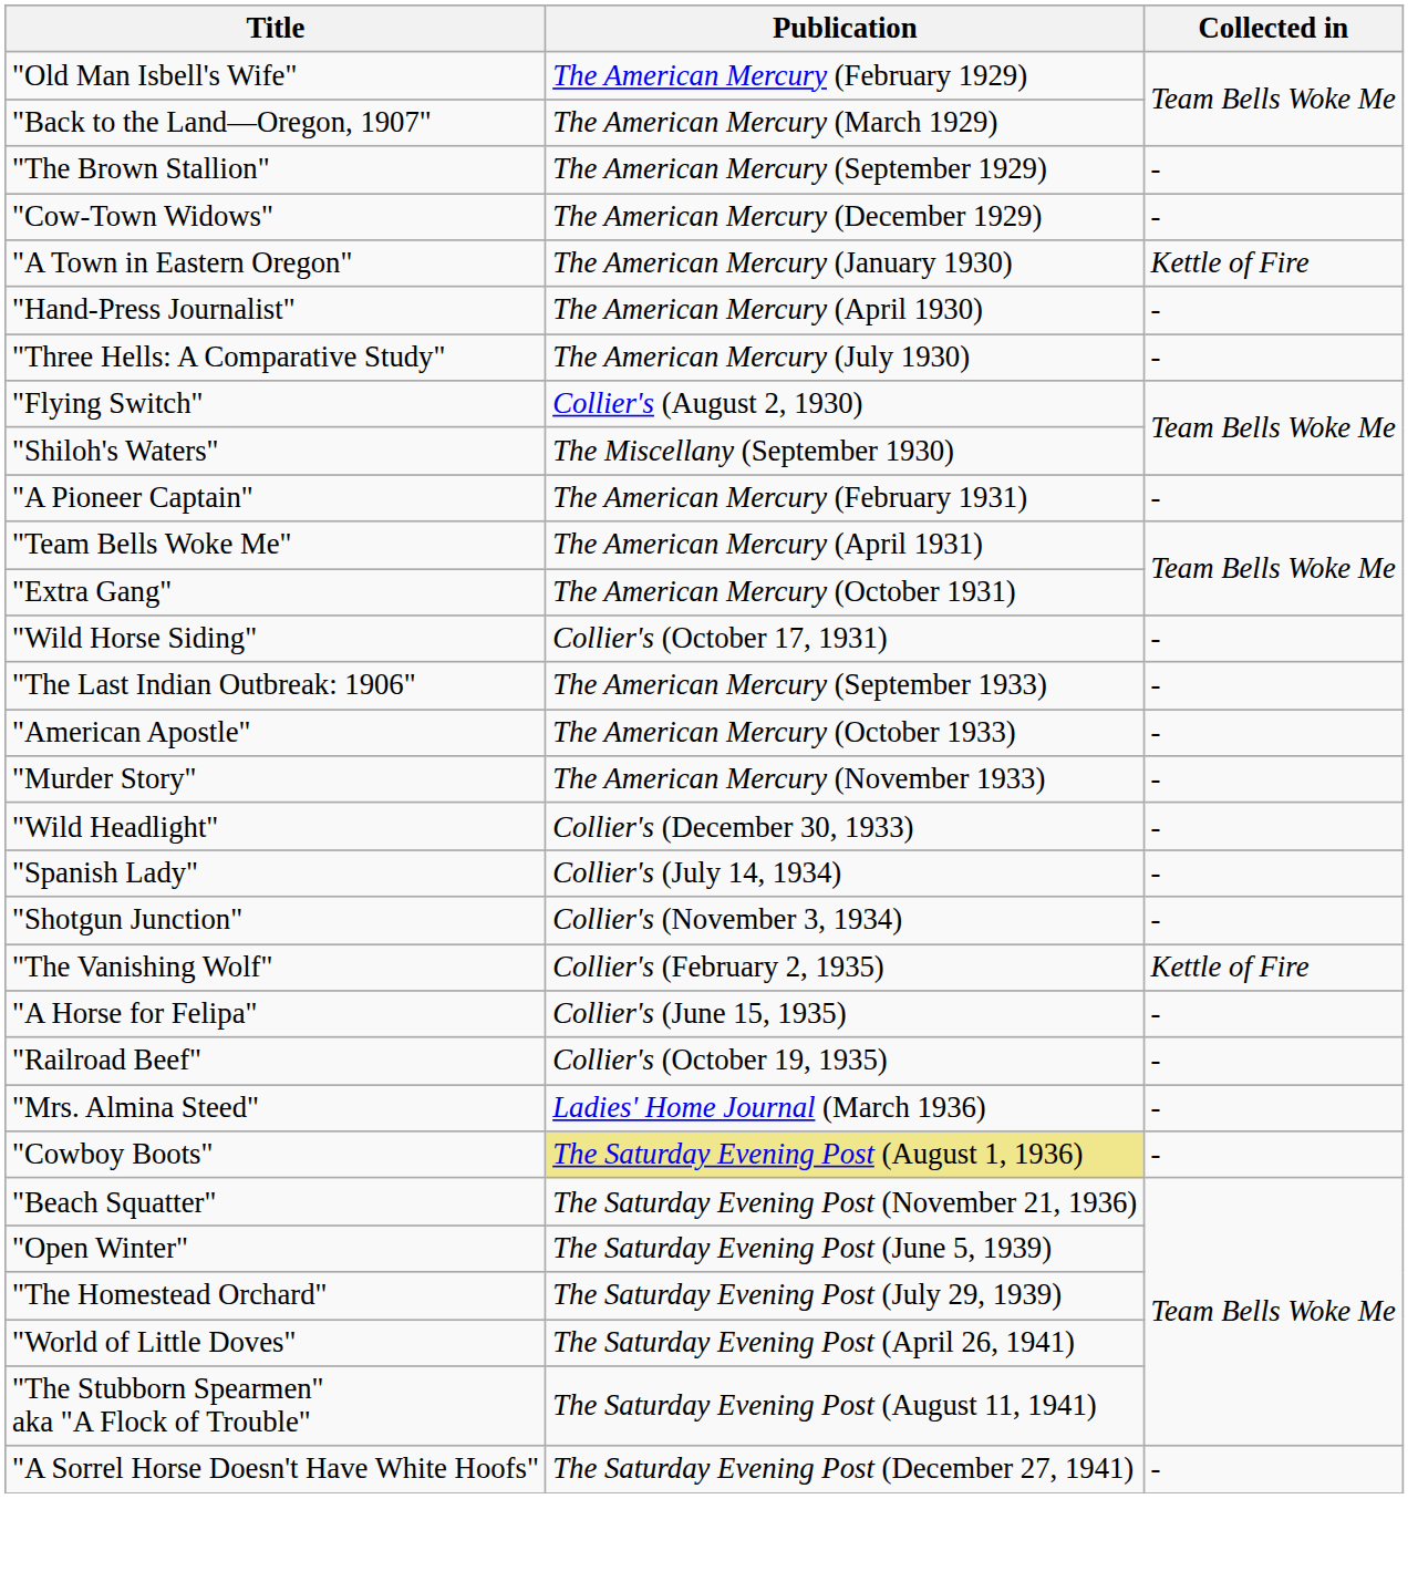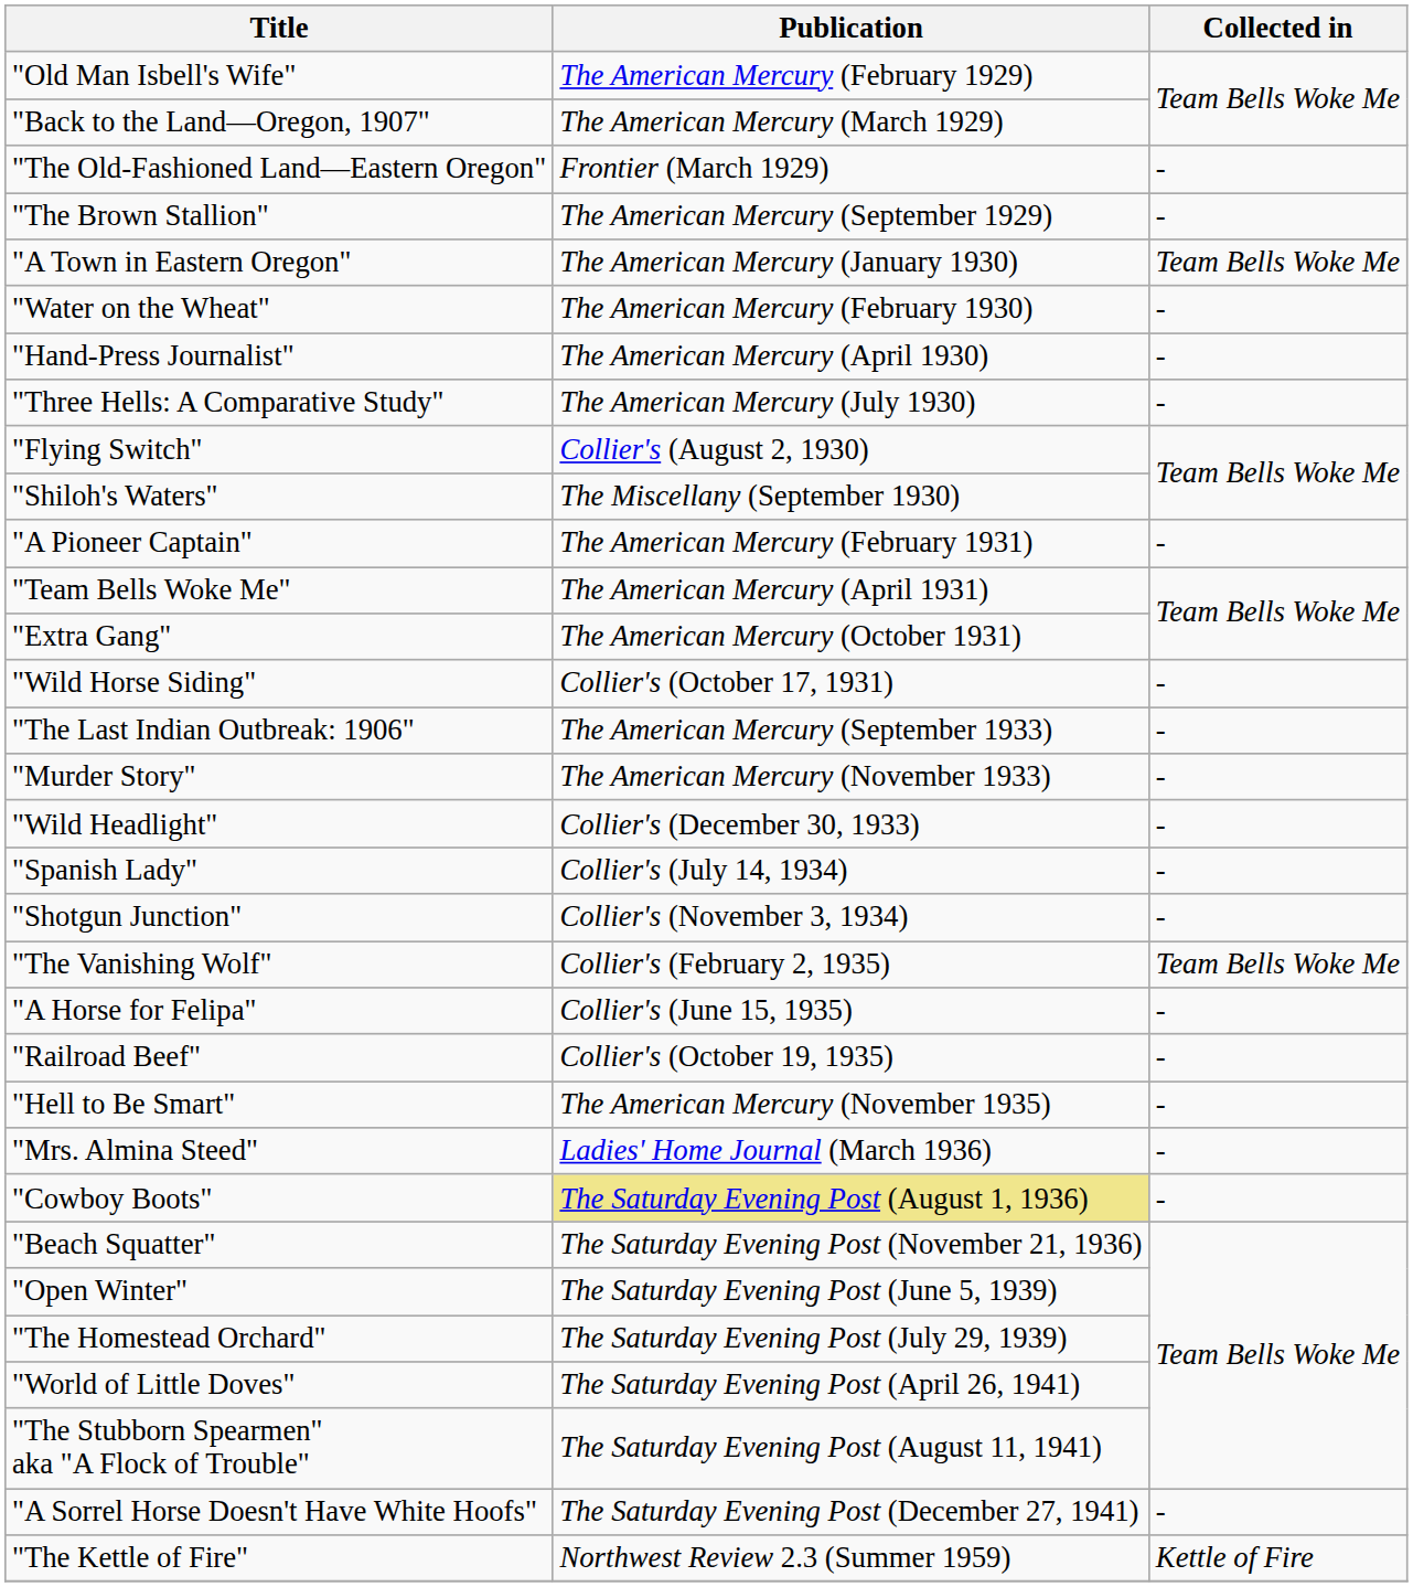 <table class="wikitable">
 <tr>
 <th>Title</th>
 <th>Publication</th>
 <th>Collected in</th>
 </tr>
 <tr>
 <td>"Old Man Isbell's Wife"</td>
 <td><em><a href='#'>The American Mercury</a></em> (February 1929)</td>
 <td rowspan=2><em>Team Bells Woke Me</em></td>
 </tr>
 <tr>
 <td>"Back to the Land—Oregon, 1907"</td>
 <td><em>The American Mercury</em> (March 1929)</td>
 </tr>
 <tr>
+<td>"The Old-Fashioned Land—Eastern Oregon"</td>
+<td><em>Frontier</em> (March 1929)</td>
+<td>-</td>
+</tr>
+<tr>
 <td>"The Brown Stallion"</td>
 <td><em>The American Mercury</em> (September 1929)</td>
 <td>-</td>
 </tr>
 <tr>
-<td>"Cow-Town Widows"</td>
-<td><em>The American Mercury</em> (December 1929)</td>
-<td>-</td>
+<td>"A Town in Eastern Oregon"</td>
+<td><em>The American Mercury</em> (January 1930)</td>
+<td><em>Team Bells Woke Me</em></td>
 </tr>
 <tr>
-<td>"A Town in Eastern Oregon"</td>
-<td><em>The American Mercury</em> (January 1930)</td>
-<td><em>Kettle of Fire</em></td>
+<td>"Water on the Wheat"</td>
+<td><em>The American Mercury</em> (February 1930)</td>
+<td>-</td>
 </tr>
 <tr>
 <td>"Hand-Press Journalist"</td>
 <td><em>The American Mercury</em> (April 1930)</td>
 <td>-</td>
 </tr>
 <tr>
 <td>"Three Hells: A Comparative Study"</td>
 <td><em>The American Mercury</em> (July 1930)</td>
 <td>-</td>
 </tr>
 <tr>
 <td>"Flying Switch"</td>
 <td><em><a href='#'>Collier's</a></em> (August 2, 1930)</td>
 <td rowspan=2><em>Team Bells Woke Me</em></td>
 </tr>
 <tr>
 <td>"Shiloh's Waters"</td>
 <td><em>The Miscellany</em> (September 1930)</td>
 </tr>
 <tr>
 <td>"A Pioneer Captain"</td>
 <td><em>The American Mercury</em> (February 1931)</td>
 <td>-</td>
 </tr>
 <tr>
 <td>"Team Bells Woke Me"</td>
 <td><em>The American Mercury</em> (April 1931)</td>
 <td rowspan=2><em>Team Bells Woke Me</em></td>
 </tr>
 <tr>
 <td>"Extra Gang"</td>
 <td><em>The American Mercury</em> (October 1931)</td>
 </tr>
 <tr>
 <td>"Wild Horse Siding"</td>
 <td><em>Collier's</em> (October 17, 1931)</td>
 <td>-</td>
 </tr>
 <tr>
 <td>"The Last Indian Outbreak: 1906"</td>
 <td><em>The American Mercury</em> (September 1933)</td>
 <td>-</td>
 </tr>
 <tr>
-<td>"American Apostle"</td>
-<td><em>The American Mercury</em> (October 1933)</td>
-<td>-</td>
-</tr>
-<tr>
 <td>"Murder Story"</td>
 <td><em>The American Mercury</em> (November 1933)</td>
 <td>-</td>
 </tr>
 <tr>
 <td>"Wild Headlight"</td>
 <td><em>Collier's</em> (December 30, 1933)</td>
 <td>-</td>
 </tr>
 <tr>
 <td>"Spanish Lady"</td>
 <td><em>Collier's</em> (July 14, 1934)</td>
 <td>-</td>
 </tr>
 <tr>
 <td>"Shotgun Junction"</td>
 <td><em>Collier's</em> (November 3, 1934)</td>
 <td>-</td>
 </tr>
 <tr>
 <td>"The Vanishing Wolf"</td>
 <td><em>Collier's</em> (February 2, 1935)</td>
-<td><em>Kettle of Fire</em></td>
+<td><em>Team Bells Woke Me</em></td>
 </tr>
 <tr>
 <td>"A Horse for Felipa"</td>
 <td><em>Collier's</em> (June 15, 1935)</td>
 <td>-</td>
 </tr>
 <tr>
 <td>"Railroad Beef"</td>
 <td><em>Collier's</em> (October 19, 1935)</td>
+<td>-</td>
+</tr>
+<tr>
+<td>"Hell to Be Smart"</td>
+<td><em>The American Mercury</em> (November 1935)</td>
 <td>-</td>
 </tr>
 <tr>
 <td>"Mrs. Almina Steed"</td>
 <td><em><a href='#'>Ladies' Home Journal</a></em> (March 1936)</td>
 <td>-</td>
 </tr>
 <tr>
 <td>"Cowboy Boots"</td>
 <td style="background: khaki;"><em><a href='#'>The Saturday Evening Post</a></em> (August 1, 1936)</td>
 <td>-</td>
 </tr>
 <tr>
 <td>"Beach Squatter"</td>
 <td><em>The Saturday Evening Post</em> (November 21, 1936)</td>
 <td rowspan=5><em>Team Bells Woke Me</em></td>
 </tr>
 <tr>
 <td>"Open Winter"</td>
 <td><em>The Saturday Evening Post</em> (June 5, 1939)</td>
 </tr>
 <tr>
 <td>"The Homestead Orchard"</td>
 <td><em>The Saturday Evening Post</em> (July 29, 1939)</td>
 </tr>
 <tr>
 <td>"World of Little Doves"</td>
 <td><em>The Saturday Evening Post</em> (April 26, 1941)</td>
 </tr>
 <tr>
 <td>"The Stubborn Spearmen"<br>aka "A Flock of Trouble"</td>
 <td><em>The Saturday Evening Post</em> (August 11, 1941)</td>
 </tr>
 <tr>
 <td>"A Sorrel Horse Doesn't Have White Hoofs"</td>
 <td><em>The Saturday Evening Post</em> (December 27, 1941)</td>
 <td>-</td>
 </tr>
 <tr>
+<td>"The Kettle of Fire"</td>
+<td><em>Northwest Review</em> 2.3 (Summer 1959)</td>
+<td><em>Kettle of Fire</em></td>
+</tr>
+<tr>
 </tr>
 </table>
